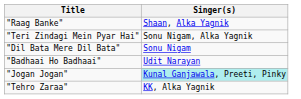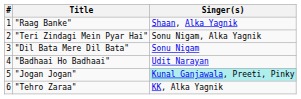 <table class="wikitable" style="font-size:95%;">
 <tr>
+<th>#</th>
 <th>Title</th>
 <th>Singer(s)</th>
 </tr>
 <tr>
+<td>1</td>
 <td>"Raag Banke"</td>
 <td><a href='#'>Shaan</a>, <a href='#'>Alka Yagnik</a></td>
 </tr>
 <tr>
+<td>2</td>
 <td>"Teri Zindagi Mein Pyar Hai"</td>
 <td>Sonu Nigam, Alka Yagnik</td>
 </tr>
 <tr>
+<td>3</td>
 <td>"Dil Bata Mere Dil Bata"</td>
 <td><a href='#'>Sonu Nigam</a></td>
 </tr>
 <tr>
+<td>4</td>
 <td>"Badhaai Ho Badhaai"</td>
 <td><a href='#'>Udit Narayan</a></td>
 </tr>
 <tr>
+<td>5</td>
 <td>"Jogan Jogan"</td>
 <td style="background: paleturquoise;"><a href='#'>Kunal Ganjawala</a>, Preeti, Pinky</td>
 </tr>
 <tr>
+<td>6</td>
 <td>"Tehro Zaraa"</td>
 <td><a href='#'>KK</a>, Alka Yagnik</td>
 </tr>
 </table>
